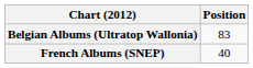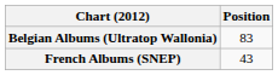 <table class="wikitable sortable plainrowheaders" style="text-align:center">
 <tr>
 <th scope="col">Chart (2012)</th>
 <th scope="col">Position</th>
 </tr>
 <tr>
 <th scope="row">Belgian Albums (Ultratop Wallonia)</th>
 <td>83</td>
 </tr>
 <tr>
 <th scope="row">French Albums (SNEP)</th>
-<td>40</td>
+<td>43</td>
 </tr>
 </table>
